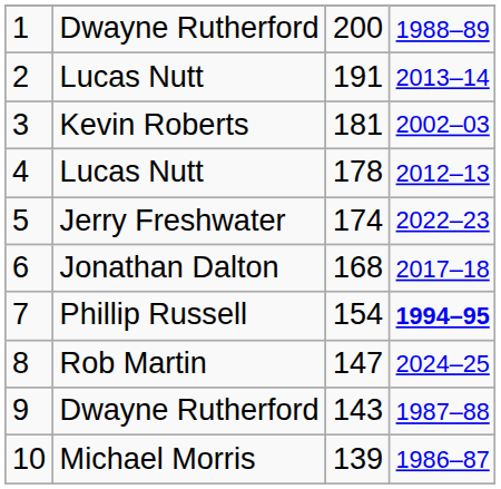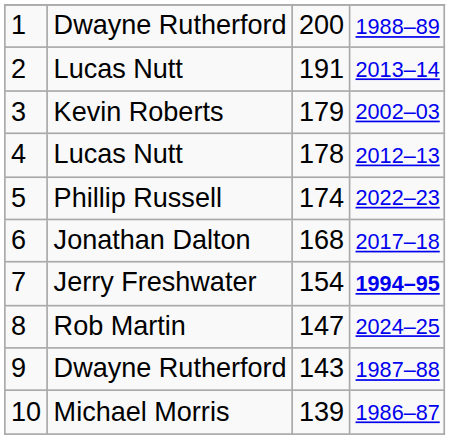 <table class="wikitable">
 <tr>
 </tr>
 <tr>
 <td>1</td>
 <td>Dwayne Rutherford</td>
 <td>200</td>
 <td style="font-size:80%;"><a href='#'>1988–89</a></td>
 </tr>
 <tr>
 <td>2</td>
 <td>Lucas Nutt</td>
 <td>191</td>
 <td style="font-size:80%;"><a href='#'>2013–14</a></td>
 </tr>
 <tr>
 <td>3</td>
 <td>Kevin Roberts</td>
-<td>181</td>
+<td>179</td>
 <td style="font-size:80%;"><a href='#'>2002–03</a></td>
 </tr>
 <tr>
 <td>4</td>
 <td>Lucas Nutt</td>
 <td>178</td>
 <td style="font-size:80%;"><a href='#'>2012–13</a></td>
 </tr>
 <tr>
 <td>5</td>
-<td>Jerry Freshwater</td>
+<td>Phillip Russell</td>
 <td>174</td>
 <td style="font-size:80%;"><a href='#'>2022–23</a></td>
 </tr>
 <tr>
 <td>6</td>
 <td>Jonathan Dalton</td>
 <td>168</td>
 <td style="font-size:80%;"><a href='#'>2017–18</a></td>
 </tr>
 <tr>
 <td>7</td>
-<td>Phillip Russell</td>
+<td>Jerry Freshwater</td>
 <td>154</td>
 <td style="font-size:80%;"><strong><a href='#'>1994–95</a></strong></td>
 </tr>
 <tr>
 <td>8</td>
 <td>Rob Martin</td>
 <td>147</td>
 <td style="font-size:80%;"><a href='#'>2024–25</a></td>
 </tr>
 <tr>
 <td>9</td>
 <td>Dwayne Rutherford</td>
 <td>143</td>
 <td style="font-size:80%;"><a href='#'>1987–88</a></td>
 </tr>
 <tr>
 <td>10</td>
 <td>Michael Morris</td>
 <td>139</td>
 <td style="font-size:80%;"><a href='#'>1986–87</a></td>
 </tr>
 </table>
